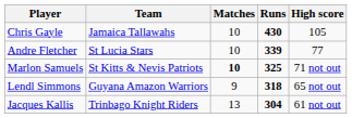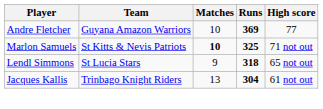 <table class="wikitable sortable" style="text-align: center;">
 <tr>
 <th>Player</th>
 <th>Team</th>
 <th>Matches</th>
 <th>Runs</th>
 <th>High score</th>
 </tr>
 <tr>
-<td style="text-align:left"><a href='#'>Chris Gayle</a></td>
-<td style="text-align:left"><a href='#'>Jamaica Tallawahs</a></td>
+<td style="text-align:left"><a href='#'>Andre Fletcher</a></td>
+<td style="text-align:left"><a href='#'>Guyana Amazon Warriors</a></td>
 <td>10</td>
-<td><strong>430</strong></td>
-<td>105</td>
-</tr>
-<tr>
-<td style="text-align:left"><a href='#'>Andre Fletcher</a></td>
-<td style="text-align:left"><a href='#'>St Lucia Stars</a></td>
-<td>10</td>
-<td><strong>339</strong></td>
+<td><strong>369</strong></td>
 <td>77</td>
 </tr>
 <tr>
 <td style="text-align:left"><a href='#'>Marlon Samuels</a></td>
 <td style="text-align:left"><a href='#'>St Kitts & Nevis Patriots</a></td>
 <td><strong>10</strong></td>
 <td><strong>325</strong></td>
 <td>71 <a href='#'>not out</a></td>
 </tr>
 <tr>
 <td style="text-align:left"><a href='#'>Lendl Simmons</a></td>
-<td style="text-align:left"><a href='#'>Guyana Amazon Warriors</a></td>
+<td style="text-align:left"><a href='#'>St Lucia Stars</a></td>
 <td>9</td>
 <td><strong>318</strong></td>
 <td>65 <a href='#'>not out</a></td>
 </tr>
 <tr>
 <td style="text-align:left"><a href='#'>Jacques Kallis</a></td>
 <td style="text-align:left"><a href='#'>Trinbago Knight Riders</a></td>
 <td>13</td>
 <td><strong>304</strong></td>
 <td>61 <a href='#'>not out</a></td>
 </tr>
 </table>
